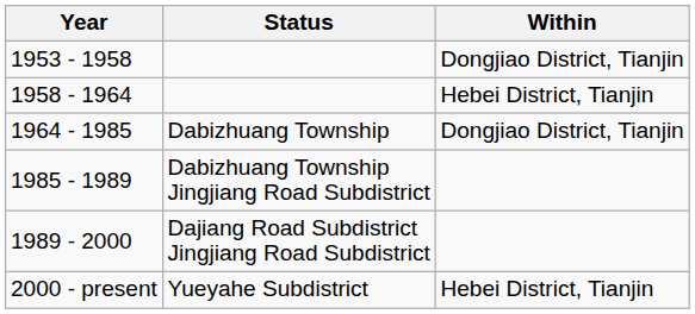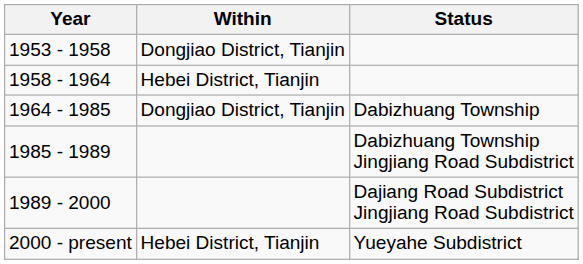 <table class="wikitable">
 <tr>
 <th>Year</th>
+<th>Within</th>
 <th>Status</th>
-<th>Within</th>
 </tr>
 <tr>
 <td>1953 - 1958</td>
+<td>Dongjiao District, Tianjin</td>
 <td></td>
-<td>Dongjiao District, Tianjin</td>
 </tr>
 <tr>
 <td>1958 - 1964</td>
+<td>Hebei District, Tianjin</td>
 <td></td>
-<td>Hebei District, Tianjin</td>
 </tr>
 <tr>
 <td>1964 - 1985</td>
+<td>Dongjiao District, Tianjin</td>
 <td>Dabizhuang Township</td>
-<td>Dongjiao District, Tianjin</td>
 </tr>
 <tr>
 <td>1985 - 1989</td>
+<td></td>
 <td>Dabizhuang Township<br>Jingjiang Road Subdistrict</td>
-<td></td>
 </tr>
 <tr>
 <td>1989 - 2000</td>
+<td></td>
 <td>Dajiang Road Subdistrict<br>Jingjiang Road Subdistrict</td>
-<td></td>
 </tr>
 <tr>
 <td>2000 - present</td>
+<td>Hebei District, Tianjin</td>
 <td>Yueyahe Subdistrict</td>
-<td>Hebei District, Tianjin</td>
 </tr>
 </table>
